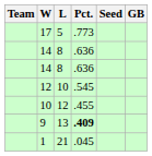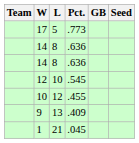 <table class=wikitable>
 <tr>
 <th>Team</th>
 <th>W</th>
 <th>L</th>
 <th>Pct.</th>
+<th>GB</th>
 <th>Seed</th>
-<th>GB</th>
 </tr>
 <tr bgcolor=#ccffcc>
 <td></td>
 <td>17</td>
 <td>5</td>
 <td>.773</td>
 <td></td>
 <td></td>
 </tr>
 <tr bgcolor=#ccffcc>
 <td></td>
 <td>14</td>
 <td>8</td>
 <td>.636</td>
 <td></td>
 <td></td>
 </tr>
 <tr bgcolor=#ccffcc>
 <td></td>
 <td>14</td>
 <td>8</td>
 <td>.636</td>
 <td></td>
 <td></td>
 </tr>
 <tr bgcolor=#ccffcc>
 <td></td>
 <td>12</td>
 <td>10</td>
 <td>.545</td>
 <td></td>
 <td></td>
 </tr>
 <tr bgcolor=#ccffcc>
 <td></td>
 <td>10</td>
 <td>12</td>
 <td>.455</td>
 <td></td>
 <td></td>
 </tr>
 <tr bgcolor=#ccffcc>
 <td></td>
 <td>9</td>
 <td>13</td>
-<td><strong>.409</strong></td>
+<td>.409</td>
 <td></td>
 <td></td>
 </tr>
 <tr bgcolor=#ccffcc>
 <td></td>
 <td>1</td>
 <td>21</td>
 <td>.045</td>
 <td></td>
 <td></td>
 </tr>
 </table>
